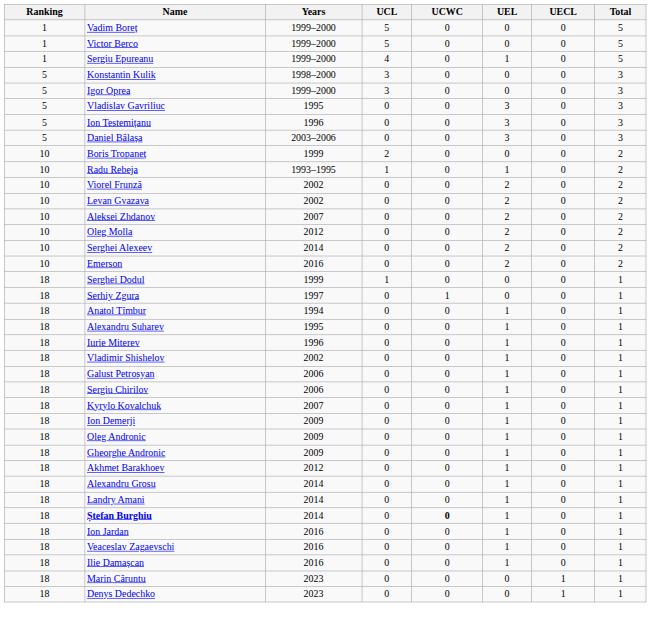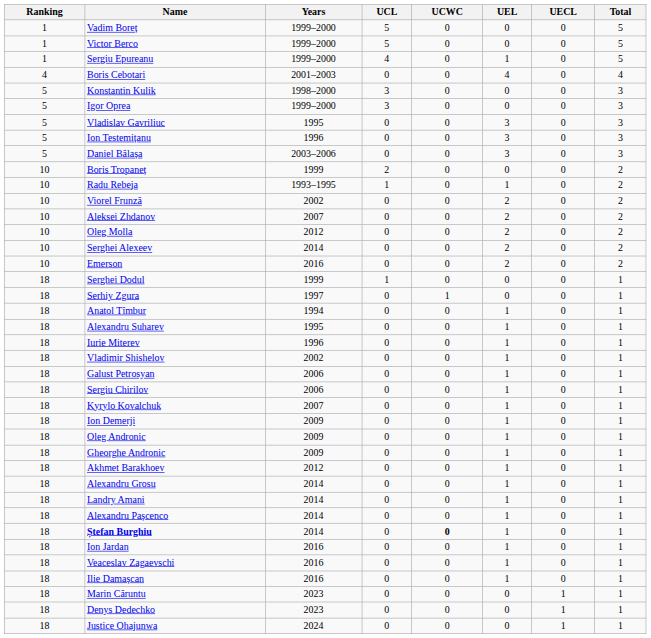 <table class="wikitable sortable" style=text-align:center;width:82%>
 <tr>
 <th>Ranking</th>
 <th>Name</th>
 <th>Years</th>
 <th>UCL</th>
 <th>UCWC</th>
 <th>UEL</th>
 <th>UECL</th>
 <th>Total</th>
 </tr>
 <tr>
 <td>1</td>
 <td align=left> <a href='#'>Vadim Boreț</a></td>
 <td>1999–2000</td>
 <td>5</td>
 <td>0</td>
 <td>0</td>
 <td>0</td>
 <td>5</td>
 </tr>
 <tr>
 <td>1</td>
 <td align=left> <a href='#'>Victor Berco</a></td>
 <td>1999–2000</td>
 <td>5</td>
 <td>0</td>
 <td>0</td>
 <td>0</td>
 <td>5</td>
 </tr>
 <tr>
 <td>1</td>
 <td align=left> <a href='#'>Sergiu Epureanu</a></td>
 <td>1999–2000</td>
 <td>4</td>
 <td>0</td>
 <td>1</td>
 <td>0</td>
 <td>5</td>
+</tr>
+<tr>
+<td>4</td>
+<td align=left> <a href='#'>Boris Cebotari</a></td>
+<td>2001–2003</td>
+<td>0</td>
+<td>0</td>
+<td>4</td>
+<td>0</td>
+<td>4</td>
 </tr>
 <tr>
 <td>5</td>
 <td align=left> <a href='#'>Konstantin Kulik</a></td>
 <td>1998–2000</td>
 <td>3</td>
 <td>0</td>
 <td>0</td>
 <td>0</td>
 <td>3</td>
 </tr>
 <tr>
 <td>5</td>
 <td align=left> <a href='#'>Igor Oprea</a></td>
 <td>1999–2000</td>
 <td>3</td>
 <td>0</td>
 <td>0</td>
 <td>0</td>
 <td>3</td>
 </tr>
 <tr>
 <td>5</td>
 <td align=left> <a href='#'>Vladislav Gavriliuc</a></td>
 <td>1995</td>
 <td>0</td>
 <td>0</td>
 <td>3</td>
 <td>0</td>
 <td>3</td>
 </tr>
 <tr>
 <td>5</td>
 <td align=left> <a href='#'>Ion Testemițanu</a></td>
 <td>1996</td>
 <td>0</td>
 <td>0</td>
 <td>3</td>
 <td>0</td>
 <td>3</td>
 </tr>
 <tr>
 <td>5</td>
 <td align=left> <a href='#'>Daniel Bălașa</a></td>
 <td>2003–2006</td>
 <td>0</td>
 <td>0</td>
 <td>3</td>
 <td>0</td>
 <td>3</td>
 </tr>
 <tr>
 <td>10</td>
 <td align=left> <a href='#'>Boris Tropaneț</a></td>
 <td>1999</td>
 <td>2</td>
 <td>0</td>
 <td>0</td>
 <td>0</td>
 <td>2</td>
 </tr>
 <tr>
 <td>10</td>
 <td align=left> <a href='#'>Radu Rebeja</a></td>
 <td>1993–1995</td>
 <td>1</td>
 <td>0</td>
 <td>1</td>
 <td>0</td>
 <td>2</td>
 </tr>
 <tr>
 <td>10</td>
 <td align=left> <a href='#'>Viorel Frunză</a></td>
-<td>2002</td>
-<td>0</td>
-<td>0</td>
-<td>2</td>
-<td>0</td>
-<td>2</td>
-</tr>
-<tr>
-<td>10</td>
-<td align=left> <a href='#'>Levan Gvazava</a></td>
 <td>2002</td>
 <td>0</td>
 <td>0</td>
 <td>2</td>
 <td>0</td>
 <td>2</td>
 </tr>
 <tr>
 <td>10</td>
 <td align=left> <a href='#'>Aleksei Zhdanov</a></td>
 <td>2007</td>
 <td>0</td>
 <td>0</td>
 <td>2</td>
 <td>0</td>
 <td>2</td>
 </tr>
 <tr>
 <td>10</td>
 <td align=left> <a href='#'>Oleg Molla</a></td>
 <td>2012</td>
 <td>0</td>
 <td>0</td>
 <td>2</td>
 <td>0</td>
 <td>2</td>
 </tr>
 <tr>
 <td>10</td>
 <td align=left> <a href='#'>Serghei Alexeev</a></td>
 <td>2014</td>
 <td>0</td>
 <td>0</td>
 <td>2</td>
 <td>0</td>
 <td>2</td>
 </tr>
 <tr>
 <td>10</td>
 <td align=left> <a href='#'>Emerson</a></td>
 <td>2016</td>
 <td>0</td>
 <td>0</td>
 <td>2</td>
 <td>0</td>
 <td>2</td>
 </tr>
 <tr>
 <td>18</td>
 <td align=left> <a href='#'>Serghei Dodul</a></td>
 <td>1999</td>
 <td>1</td>
 <td>0</td>
 <td>0</td>
 <td>0</td>
 <td>1</td>
 </tr>
 <tr>
 <td>18</td>
 <td align=left> <a href='#'>Serhiy Zgura</a></td>
 <td>1997</td>
 <td>0</td>
 <td>1</td>
 <td>0</td>
 <td>0</td>
 <td>1</td>
 </tr>
 <tr>
 <td>18</td>
 <td align=left> <a href='#'>Anatol Tîmbur</a></td>
 <td>1994</td>
 <td>0</td>
 <td>0</td>
 <td>1</td>
 <td>0</td>
 <td>1</td>
 </tr>
 <tr>
 <td>18</td>
 <td align=left> <a href='#'>Alexandru Suharev</a></td>
 <td>1995</td>
 <td>0</td>
 <td>0</td>
 <td>1</td>
 <td>0</td>
 <td>1</td>
 </tr>
 <tr>
 <td>18</td>
 <td align=left> <a href='#'>Iurie Miterev</a></td>
 <td>1996</td>
 <td>0</td>
 <td>0</td>
 <td>1</td>
 <td>0</td>
 <td>1</td>
 </tr>
 <tr>
 <td>18</td>
 <td align=left> <a href='#'>Vladimir Shishelov</a></td>
 <td>2002</td>
 <td>0</td>
 <td>0</td>
 <td>1</td>
 <td>0</td>
 <td>1</td>
 </tr>
 <tr>
 <td>18</td>
 <td align=left> <a href='#'>Galust Petrosyan</a></td>
 <td>2006</td>
 <td>0</td>
 <td>0</td>
 <td>1</td>
 <td>0</td>
 <td>1</td>
 </tr>
 <tr>
 <td>18</td>
 <td align=left> <a href='#'>Sergiu Chirilov</a></td>
 <td>2006</td>
 <td>0</td>
 <td>0</td>
 <td>1</td>
 <td>0</td>
 <td>1</td>
 </tr>
 <tr>
 <td>18</td>
 <td align=left> <a href='#'>Kyrylo Kovalchuk</a></td>
 <td>2007</td>
 <td>0</td>
 <td>0</td>
 <td>1</td>
 <td>0</td>
 <td>1</td>
 </tr>
 <tr>
 <td>18</td>
 <td align=left> <a href='#'>Ion Demerji</a></td>
 <td>2009</td>
 <td>0</td>
 <td>0</td>
 <td>1</td>
 <td>0</td>
 <td>1</td>
 </tr>
 <tr>
 <td>18</td>
 <td align=left> <a href='#'>Oleg Andronic</a></td>
 <td>2009</td>
 <td>0</td>
 <td>0</td>
 <td>1</td>
 <td>0</td>
 <td>1</td>
 </tr>
 <tr>
 <td>18</td>
 <td align=left> <a href='#'>Gheorghe Andronic</a></td>
 <td>2009</td>
 <td>0</td>
 <td>0</td>
 <td>1</td>
 <td>0</td>
 <td>1</td>
 </tr>
 <tr>
 <td>18</td>
 <td align=left> <a href='#'>Akhmet Barakhoev</a></td>
 <td>2012</td>
 <td>0</td>
 <td>0</td>
 <td>1</td>
 <td>0</td>
 <td>1</td>
 </tr>
 <tr>
 <td>18</td>
 <td align=left> <a href='#'>Alexandru Grosu</a></td>
 <td>2014</td>
 <td>0</td>
 <td>0</td>
 <td>1</td>
 <td>0</td>
 <td>1</td>
 </tr>
 <tr>
 <td>18</td>
 <td align=left> <a href='#'>Landry Amani</a></td>
 <td>2014</td>
 <td>0</td>
 <td>0</td>
 <td>1</td>
 <td>0</td>
 <td>1</td>
 </tr>
 <tr>
 <td>18</td>
+<td align=left> <a href='#'>Alexandru Pașcenco</a></td>
+<td>2014</td>
+<td>0</td>
+<td>0</td>
+<td>1</td>
+<td>0</td>
+<td>1</td>
+</tr>
+<tr>
+<td>18</td>
 <td align=left> <strong><a href='#'>Ștefan Burghiu</a></strong></td>
 <td>2014</td>
 <td>0</td>
 <td><strong>0</strong></td>
 <td>1</td>
 <td>0</td>
 <td>1</td>
 </tr>
 <tr>
 <td>18</td>
 <td align=left> <a href='#'>Ion Jardan</a></td>
 <td>2016</td>
 <td>0</td>
 <td>0</td>
 <td>1</td>
 <td>0</td>
 <td>1</td>
 </tr>
 <tr>
 <td>18</td>
 <td align=left> <a href='#'>Veaceslav Zagaevschi</a></td>
 <td>2016</td>
 <td>0</td>
 <td>0</td>
 <td>1</td>
 <td>0</td>
 <td>1</td>
 </tr>
 <tr>
 <td>18</td>
 <td align=left> <a href='#'>Ilie Damașcan</a></td>
 <td>2016</td>
 <td>0</td>
 <td>0</td>
 <td>1</td>
 <td>0</td>
 <td>1</td>
 </tr>
 <tr>
 <td>18</td>
 <td align=left> <a href='#'>Marin Căruntu</a></td>
 <td>2023</td>
 <td>0</td>
 <td>0</td>
 <td>0</td>
 <td>1</td>
 <td>1</td>
 </tr>
 <tr>
 <td>18</td>
 <td align=left> <a href='#'>Denys Dedechko</a></td>
 <td>2023</td>
 <td>0</td>
 <td>0</td>
 <td>0</td>
 <td>1</td>
 <td>1</td>
 </tr>
+<tr>
+<td>18</td>
+<td align=left> <a href='#'>Justice Ohajunwa</a></td>
+<td>2024</td>
+<td>0</td>
+<td>0</td>
+<td>0</td>
+<td>1</td>
+<td>1</td>
+</tr>
 </table>
